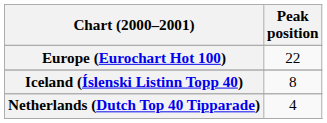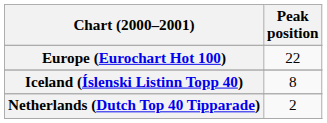 <table class="wikitable sortable plainrowheaders" style="text-align:center">
 <tr>
 <th>Chart (2000–2001)</th>
 <th>Peak<br>position</th>
 </tr>
 <tr>
 </tr>
 <tr>
 </tr>
 <tr>
 </tr>
 <tr>
 </tr>
 <tr>
 <th scope="row">Europe (<a href='#'>Eurochart Hot 100</a>)</th>
 <td>22</td>
 </tr>
 <tr>
 </tr>
 <tr>
 <th scope="row">Iceland (<a href='#'>Íslenski Listinn Topp 40</a>)</th>
 <td>8</td>
 </tr>
 <tr>
 </tr>
 <tr>
 <th scope="row">Netherlands (<a href='#'>Dutch Top 40 Tipparade</a>)</th>
-<td>4</td>
+<td>2</td>
 </tr>
 <tr>
 </tr>
 <tr>
 </tr>
 <tr>
 </tr>
 <tr>
 </tr>
 <tr>
 </tr>
 <tr>
 </tr>
 </table>
